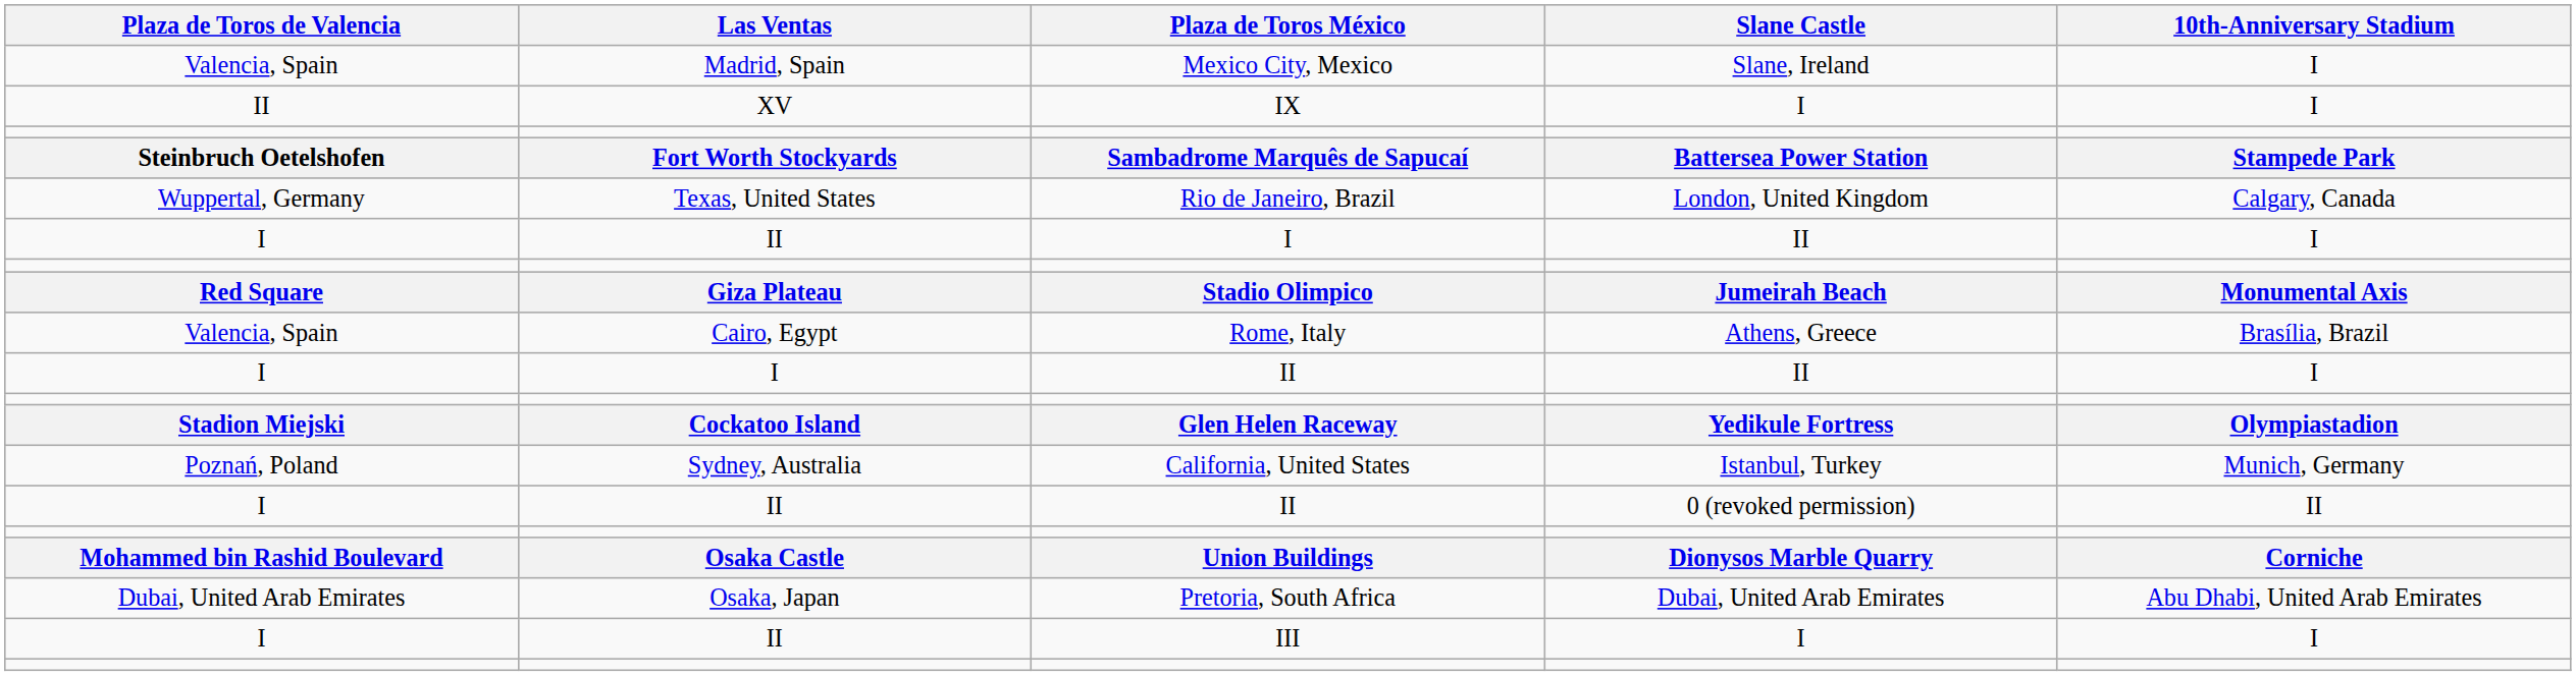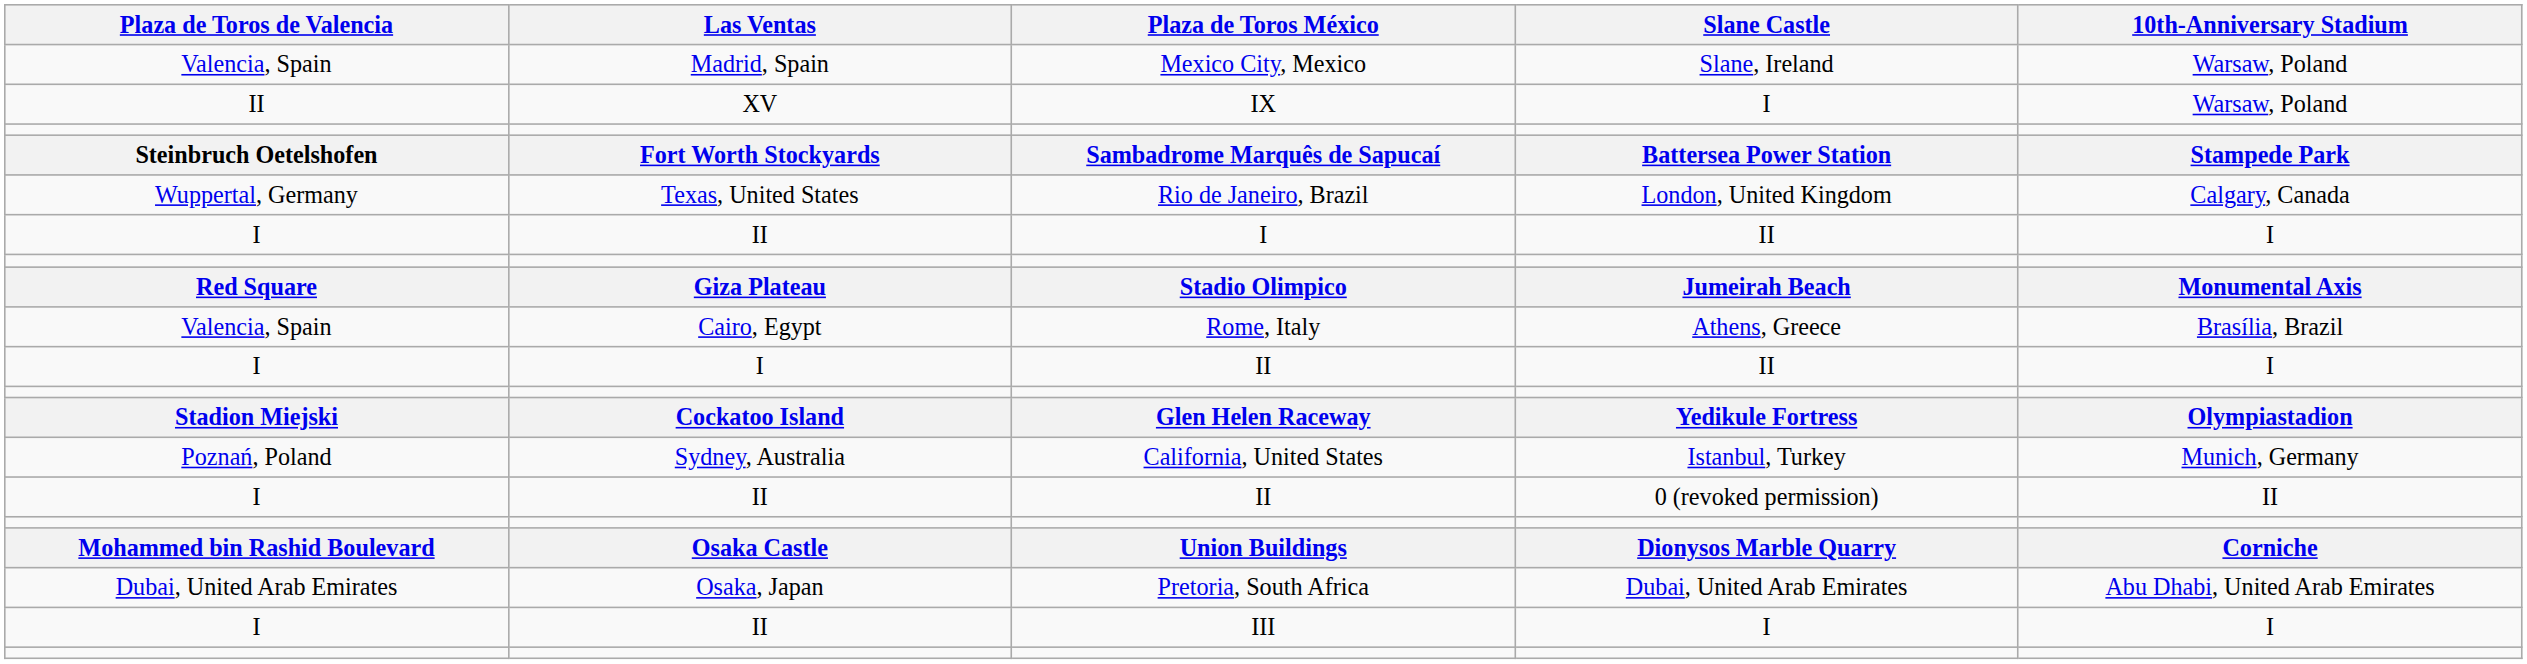 <table class="wikitable" style="text-align:center; font-size:95%; width: 100%">
 <tr>
 <th width="20%"><a href='#'>Plaza de Toros de Valencia</a></th>
 <th width="20%"><a href='#'>Las Ventas</a></th>
 <th width="20%"><a href='#'>Plaza de Toros México</a></th>
 <th width="20%"><a href='#'>Slane Castle</a></th>
 <th width="20%"><a href='#'>10th-Anniversary Stadium</a></th>
 </tr>
 <tr>
 <td><a href='#'>Valencia</a>, Spain</td>
 <td><a href='#'>Madrid</a>, Spain</td>
 <td><a href='#'>Mexico City</a>, Mexico</td>
 <td><a href='#'>Slane</a>, Ireland</td>
-<td>I</td>
+<td><a href='#'>Warsaw</a>, Poland</td>
 </tr>
 <tr>
 <td>II</td>
 <td>XV</td>
 <td>IX</td>
 <td>I</td>
-<td>I</td>
+<td><a href='#'>Warsaw</a>, Poland</td>
 </tr>
 <tr>
 <td></td>
 <td></td>
 <td></td>
 <td></td>
 <td></td>
 </tr>
 <tr>
 <th>Steinbruch Oetelshofen</th>
 <th><a href='#'>Fort Worth Stockyards</a></th>
 <th><a href='#'>Sambadrome Marquês de Sapucaí</a></th>
 <th><a href='#'>Battersea Power Station</a></th>
 <th><a href='#'>Stampede Park</a></th>
 </tr>
 <tr>
 <td><a href='#'>Wuppertal</a>, Germany</td>
 <td><a href='#'>Texas</a>, United States</td>
 <td><a href='#'>Rio de Janeiro</a>, Brazil</td>
 <td><a href='#'>London</a>, United Kingdom</td>
 <td><a href='#'>Calgary</a>, Canada</td>
 </tr>
 <tr>
 <td>I</td>
 <td>II</td>
 <td>I</td>
 <td>II</td>
 <td>I</td>
 </tr>
 <tr>
 <td></td>
 <td></td>
 <td></td>
 <td></td>
 <td></td>
 </tr>
 <tr>
 <th><a href='#'>Red Square</a></th>
 <th><a href='#'>Giza Plateau</a></th>
 <th><a href='#'>Stadio Olimpico</a></th>
 <th><a href='#'>Jumeirah Beach</a></th>
 <th><a href='#'>Monumental Axis</a></th>
 </tr>
 <tr>
 <td><a href='#'>Valencia</a>, Spain</td>
 <td><a href='#'>Cairo</a>, Egypt</td>
 <td><a href='#'>Rome</a>, Italy</td>
 <td><a href='#'>Athens</a>, Greece</td>
 <td><a href='#'>Brasília</a>, Brazil</td>
 </tr>
 <tr>
 <td>I</td>
 <td>I</td>
 <td>II</td>
 <td>II</td>
 <td>I</td>
 </tr>
 <tr>
 <td></td>
 <td></td>
 <td></td>
 <td></td>
 <td></td>
 </tr>
 <tr>
 <th><a href='#'>Stadion Miejski</a></th>
 <th><a href='#'>Cockatoo Island</a></th>
 <th><a href='#'>Glen Helen Raceway</a></th>
 <th><a href='#'>Yedikule Fortress</a></th>
 <th><a href='#'>Olympiastadion</a></th>
 </tr>
 <tr>
 <td><a href='#'>Poznań</a>, Poland</td>
 <td><a href='#'>Sydney</a>, Australia</td>
 <td><a href='#'>California</a>, United States</td>
 <td><a href='#'>Istanbul</a>, Turkey</td>
 <td><a href='#'>Munich</a>, Germany</td>
 </tr>
 <tr>
 <td>I</td>
 <td>II</td>
 <td>II</td>
 <td>0 (revoked permission)</td>
 <td>II</td>
 </tr>
 <tr>
 <td></td>
 <td></td>
 <td></td>
 <td></td>
 <td></td>
 </tr>
 <tr>
 <th><a href='#'>Mohammed bin Rashid Boulevard</a></th>
 <th><a href='#'>Osaka Castle</a></th>
 <th><a href='#'>Union Buildings</a></th>
 <th><a href='#'>Dionysos Marble Quarry</a></th>
 <th><a href='#'>Corniche</a></th>
 </tr>
 <tr>
 <td><a href='#'>Dubai</a>, United Arab Emirates</td>
 <td><a href='#'>Osaka</a>, Japan</td>
 <td><a href='#'>Pretoria</a>, South Africa</td>
 <td><a href='#'>Dubai</a>, United Arab Emirates</td>
 <td><a href='#'>Abu Dhabi</a>, United Arab Emirates</td>
 </tr>
 <tr>
 <td>I</td>
 <td>II</td>
 <td>III</td>
 <td>I</td>
 <td>I</td>
 </tr>
 <tr>
 <td></td>
 <td></td>
 <td></td>
 <td></td>
 <td></td>
 </tr>
 </table>
